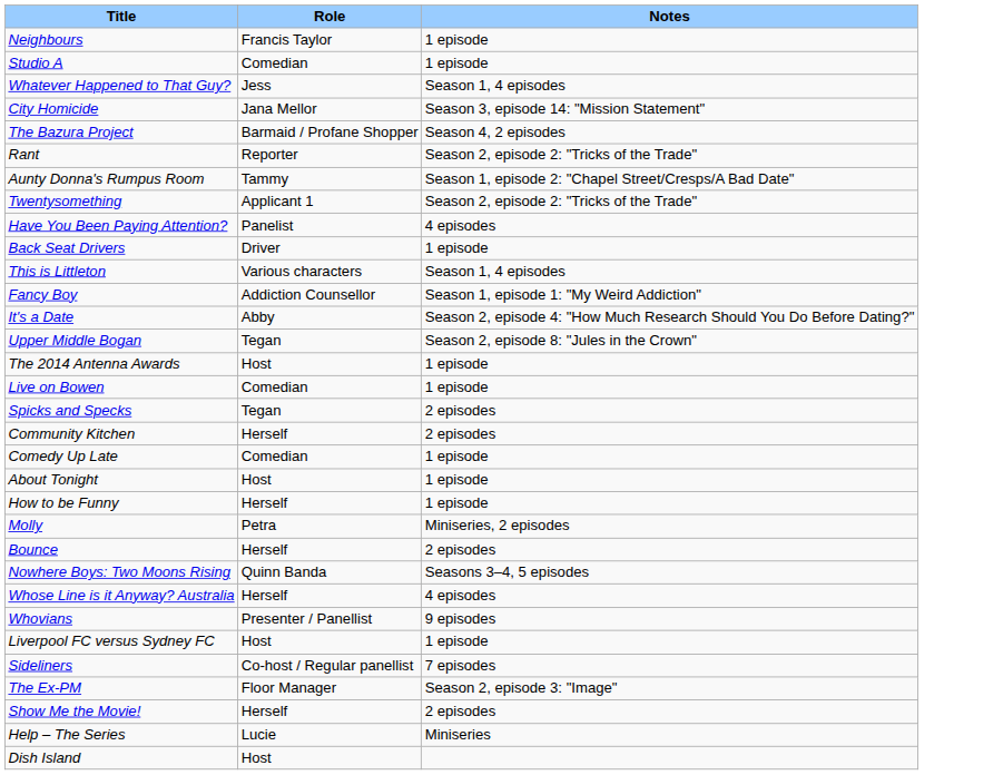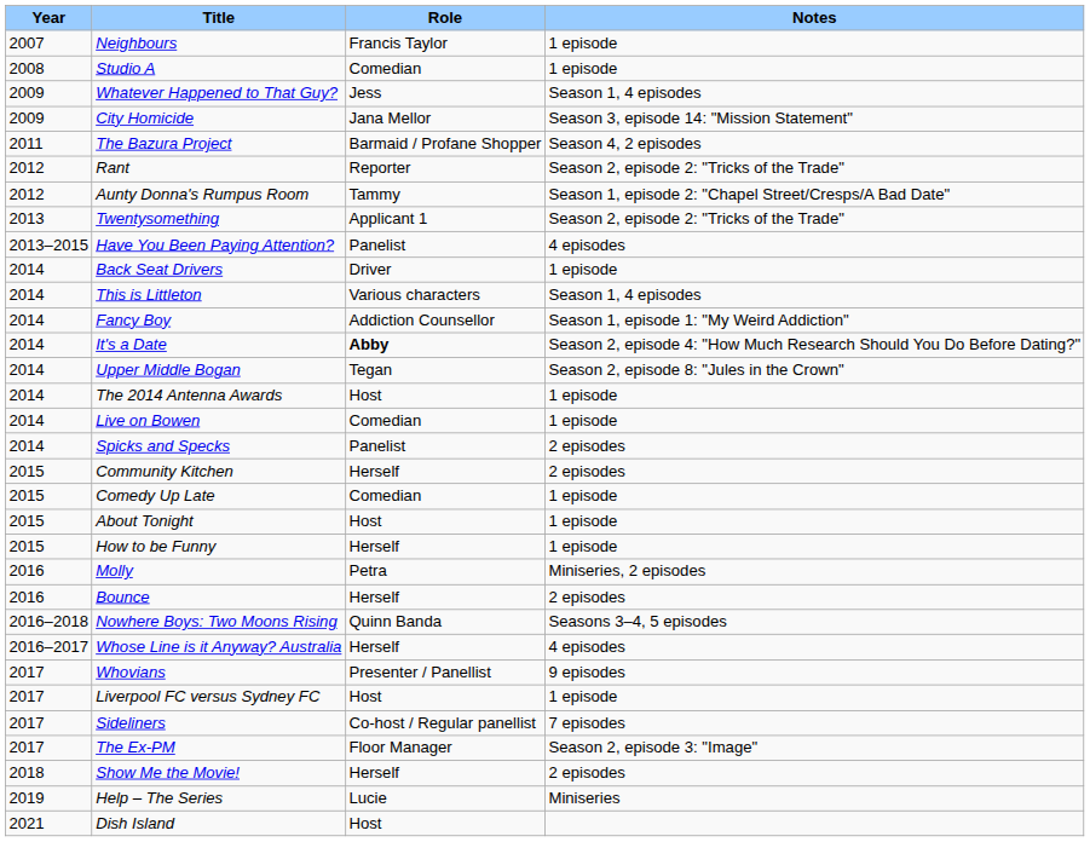 <table class="wikitable">
 <tr>
+<th style="background: #9cf;">Year</th>
 <th style="background: #9cf;">Title</th>
 <th style="background: #9cf;">Role</th>
 <th style="background: #9cf;">Notes</th>
 </tr>
 <tr>
+<td>2007</td>
 <td><em><a href='#'>Neighbours</a></em></td>
 <td>Francis Taylor</td>
 <td>1 episode</td>
 </tr>
 <tr>
+<td>2008</td>
 <td><em><a href='#'>Studio A</a></em></td>
 <td>Comedian</td>
 <td>1 episode</td>
 </tr>
 <tr>
+<td>2009</td>
 <td><em><a href='#'>Whatever Happened to That Guy?</a></em></td>
 <td>Jess</td>
 <td>Season 1, 4 episodes</td>
 </tr>
 <tr>
+<td>2009</td>
 <td><em><a href='#'>City Homicide</a></em></td>
 <td>Jana Mellor</td>
 <td>Season 3, episode 14: "Mission Statement"</td>
 </tr>
 <tr>
+<td>2011</td>
 <td><em><a href='#'>The Bazura Project</a></em></td>
 <td>Barmaid / Profane Shopper</td>
 <td>Season 4, 2 episodes</td>
 </tr>
 <tr>
+<td>2012</td>
 <td><em>Rant</em></td>
 <td>Reporter</td>
 <td>Season 2, episode 2: "Tricks of the Trade"</td>
 </tr>
 <tr>
+<td>2012</td>
 <td><em>Aunty Donna's Rumpus Room</em></td>
 <td>Tammy</td>
 <td>Season 1, episode 2: "Chapel Street/Cresps/A Bad Date"</td>
 </tr>
 <tr>
+<td>2013</td>
 <td><em><a href='#'>Twentysomething</a></em></td>
 <td>Applicant 1</td>
 <td>Season 2, episode 2: "Tricks of the Trade"</td>
 </tr>
 <tr>
+<td>2013–2015</td>
 <td><em><a href='#'>Have You Been Paying Attention?</a></em></td>
 <td>Panelist</td>
 <td>4 episodes</td>
 </tr>
 <tr>
+<td>2014</td>
 <td><em><a href='#'>Back Seat Drivers</a></em></td>
 <td>Driver</td>
 <td>1 episode</td>
 </tr>
 <tr>
+<td>2014</td>
 <td><em><a href='#'>This is Littleton</a></em></td>
 <td>Various characters</td>
 <td>Season 1, 4 episodes</td>
 </tr>
 <tr>
+<td>2014</td>
 <td><em><a href='#'>Fancy Boy</a></em></td>
 <td>Addiction Counsellor</td>
 <td>Season 1, episode 1: "My Weird Addiction"</td>
 </tr>
 <tr>
+<td>2014</td>
 <td><em><a href='#'>It's a Date</a></em></td>
-<td>Abby</td>
+<td><strong>Abby</strong></td>
 <td>Season 2, episode 4: "How Much Research Should You Do Before Dating?"</td>
 </tr>
 <tr>
+<td>2014</td>
 <td><em><a href='#'>Upper Middle Bogan</a></em></td>
 <td>Tegan</td>
 <td>Season 2, episode 8: "Jules in the Crown"</td>
 </tr>
 <tr>
+<td>2014</td>
 <td><em>The 2014 Antenna Awards</em></td>
 <td>Host</td>
 <td>1 episode</td>
 </tr>
 <tr>
+<td>2014</td>
 <td><em><a href='#'>Live on Bowen</a></em></td>
 <td>Comedian</td>
 <td>1 episode</td>
 </tr>
 <tr>
+<td>2014</td>
 <td><em><a href='#'>Spicks and Specks</a></em></td>
-<td>Tegan</td>
+<td>Panelist</td>
 <td>2 episodes</td>
 </tr>
 <tr>
+<td>2015</td>
 <td><em>Community Kitchen</em></td>
 <td>Herself</td>
 <td>2 episodes</td>
 </tr>
 <tr>
+<td>2015</td>
 <td><em>Comedy Up Late</em></td>
 <td>Comedian</td>
 <td>1 episode</td>
 </tr>
 <tr>
+<td>2015</td>
 <td><em>About Tonight</em></td>
 <td>Host</td>
 <td>1 episode</td>
 </tr>
 <tr>
+<td>2015</td>
 <td><em>How to be Funny</em></td>
 <td>Herself</td>
 <td>1 episode</td>
 </tr>
 <tr>
+<td>2016</td>
 <td><em><a href='#'>Molly</a></em></td>
 <td>Petra</td>
 <td>Miniseries, 2 episodes</td>
 </tr>
 <tr>
+<td>2016</td>
 <td><em><a href='#'>Bounce</a></em></td>
 <td>Herself</td>
 <td>2 episodes</td>
 </tr>
 <tr>
+<td>2016–2018</td>
 <td><em><a href='#'>Nowhere Boys: Two Moons Rising</a></em></td>
 <td>Quinn Banda</td>
 <td>Seasons 3–4, 5 episodes</td>
 </tr>
 <tr>
+<td>2016–2017</td>
 <td><em><a href='#'>Whose Line is it Anyway? Australia</a></em></td>
 <td>Herself</td>
 <td>4 episodes</td>
 </tr>
 <tr>
+<td>2017</td>
 <td><em><a href='#'>Whovians</a></em></td>
 <td>Presenter / Panellist</td>
 <td>9 episodes</td>
 </tr>
 <tr>
+<td>2017</td>
 <td><em>Liverpool FC versus Sydney FC</em></td>
 <td>Host</td>
 <td>1 episode</td>
 </tr>
 <tr>
+<td>2017</td>
 <td><em><a href='#'>Sideliners</a></em></td>
 <td>Co-host / Regular panellist</td>
 <td>7 episodes</td>
 </tr>
 <tr>
+<td>2017</td>
 <td><em><a href='#'>The Ex-PM</a></em></td>
 <td>Floor Manager</td>
 <td>Season 2, episode 3: "Image"</td>
 </tr>
 <tr>
+<td>2018</td>
 <td><em><a href='#'>Show Me the Movie!</a></em></td>
 <td>Herself</td>
 <td>2 episodes</td>
 </tr>
 <tr>
+<td>2019</td>
 <td><em>Help – The Series</em></td>
 <td>Lucie</td>
 <td>Miniseries</td>
 </tr>
 <tr>
+<td>2021</td>
 <td><em>Dish Island</em></td>
 <td>Host</td>
 <td></td>
 </tr>
 </table>
